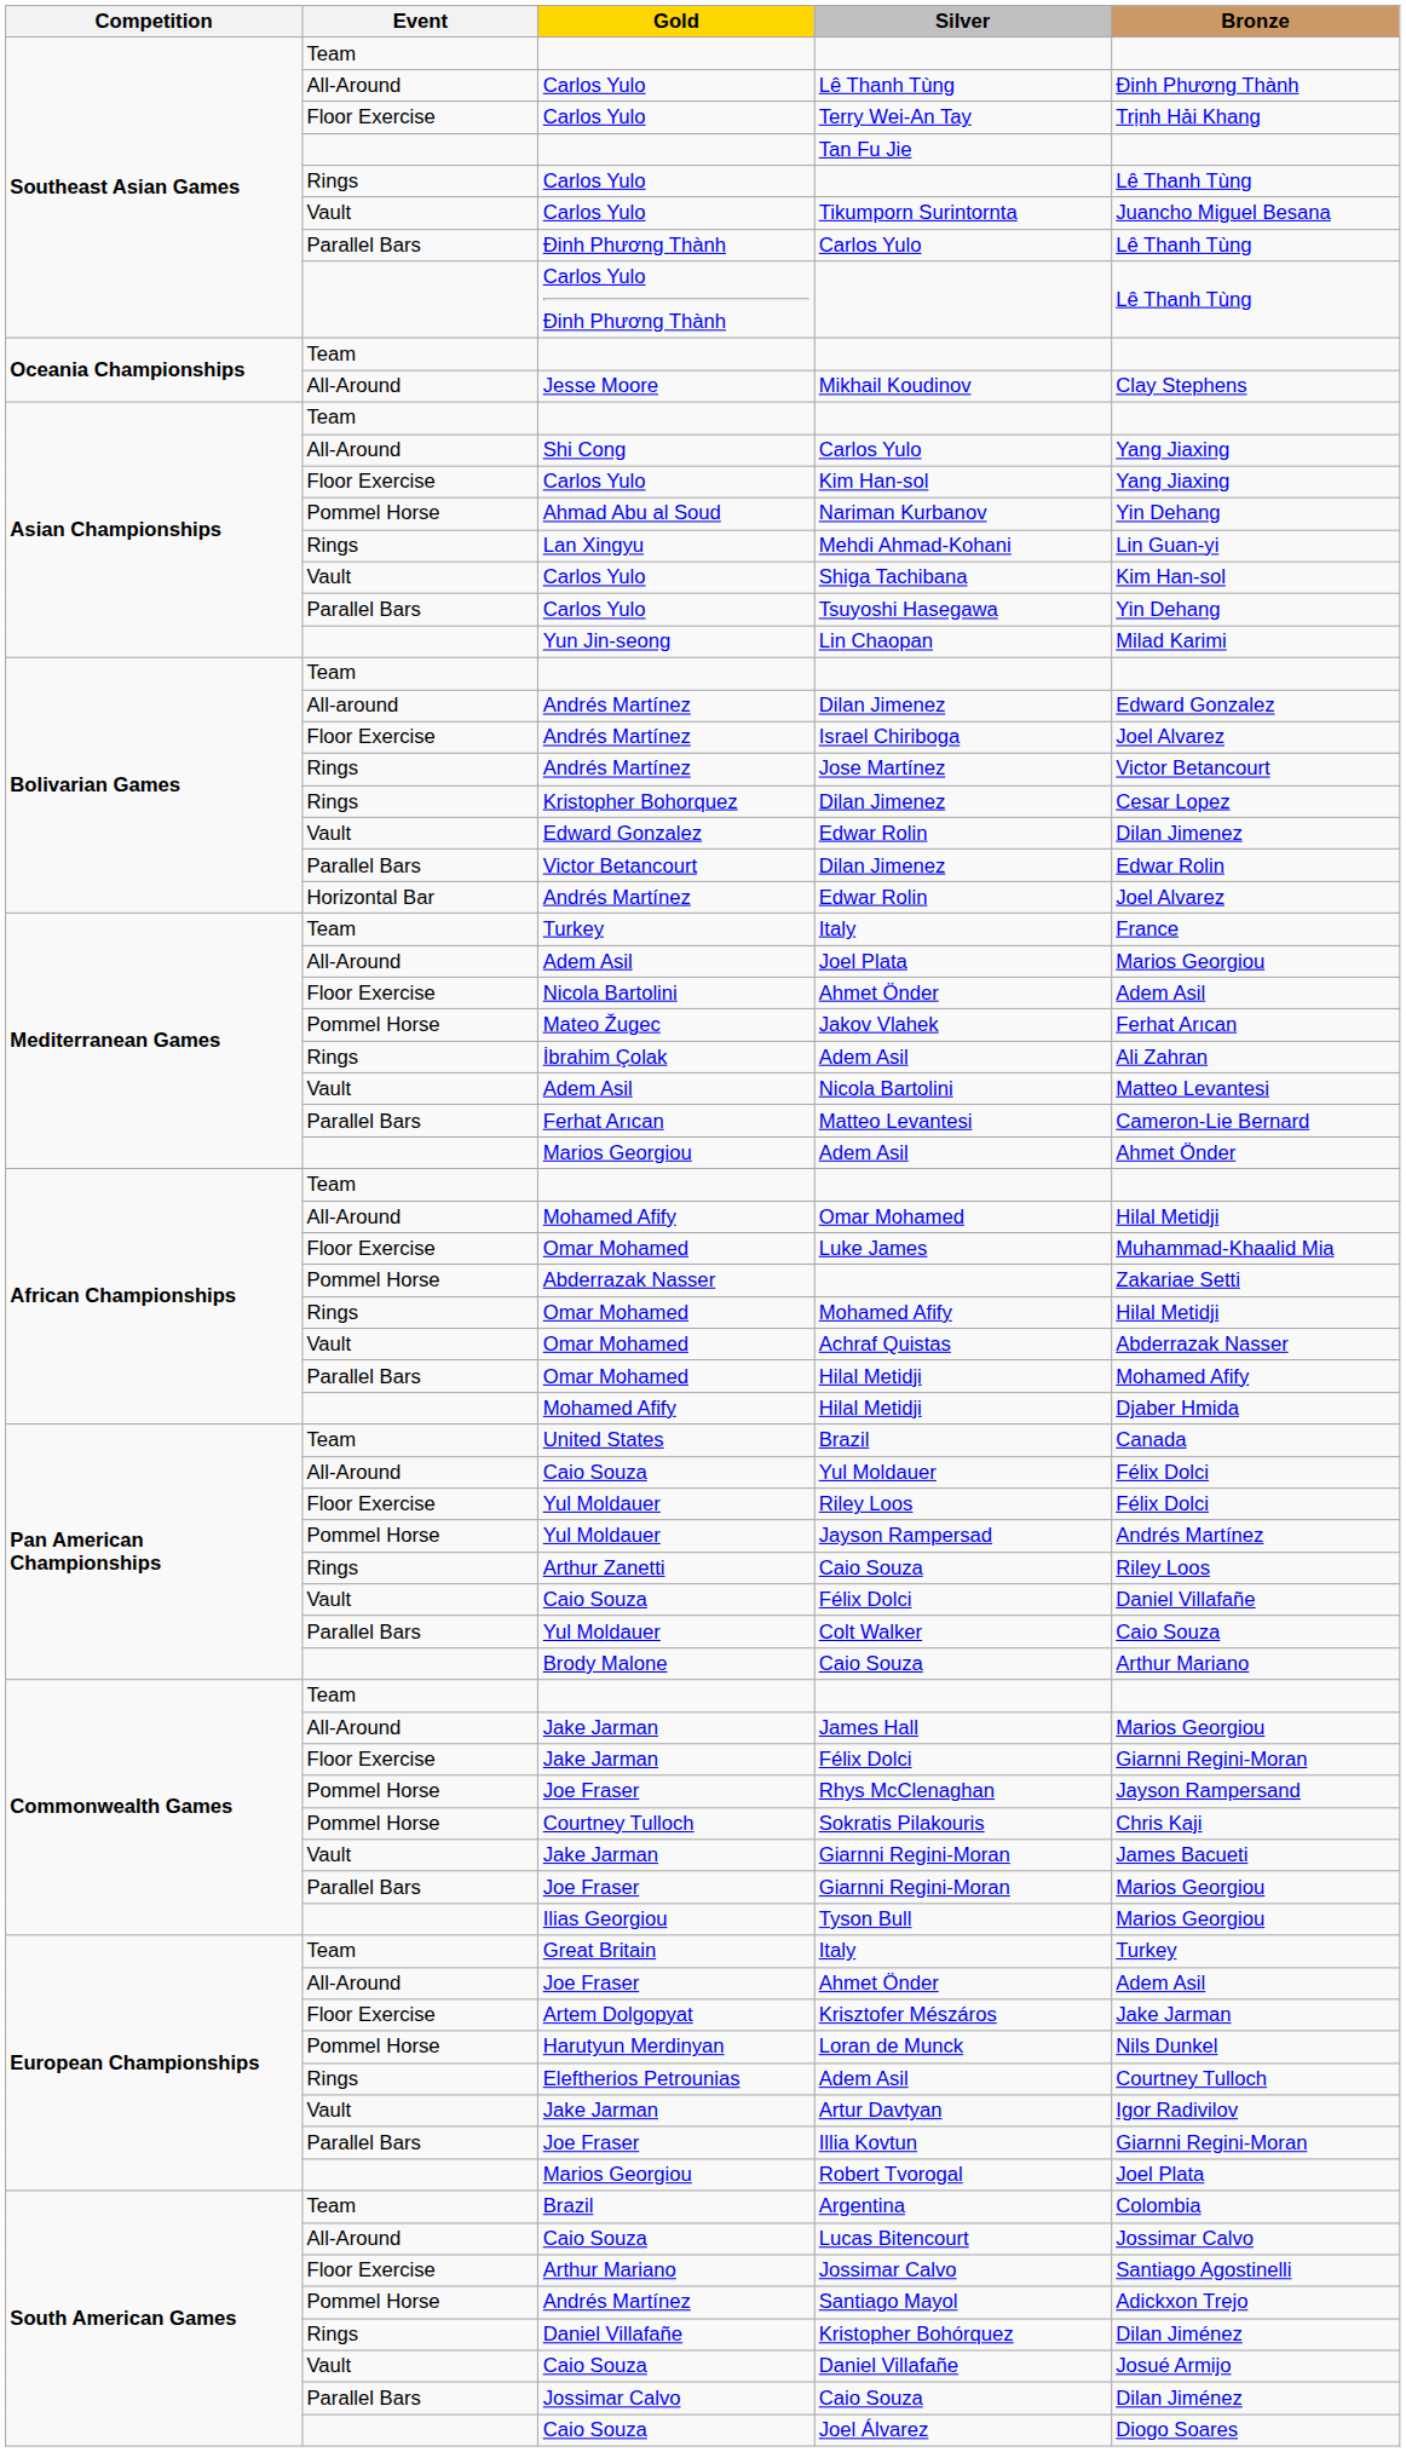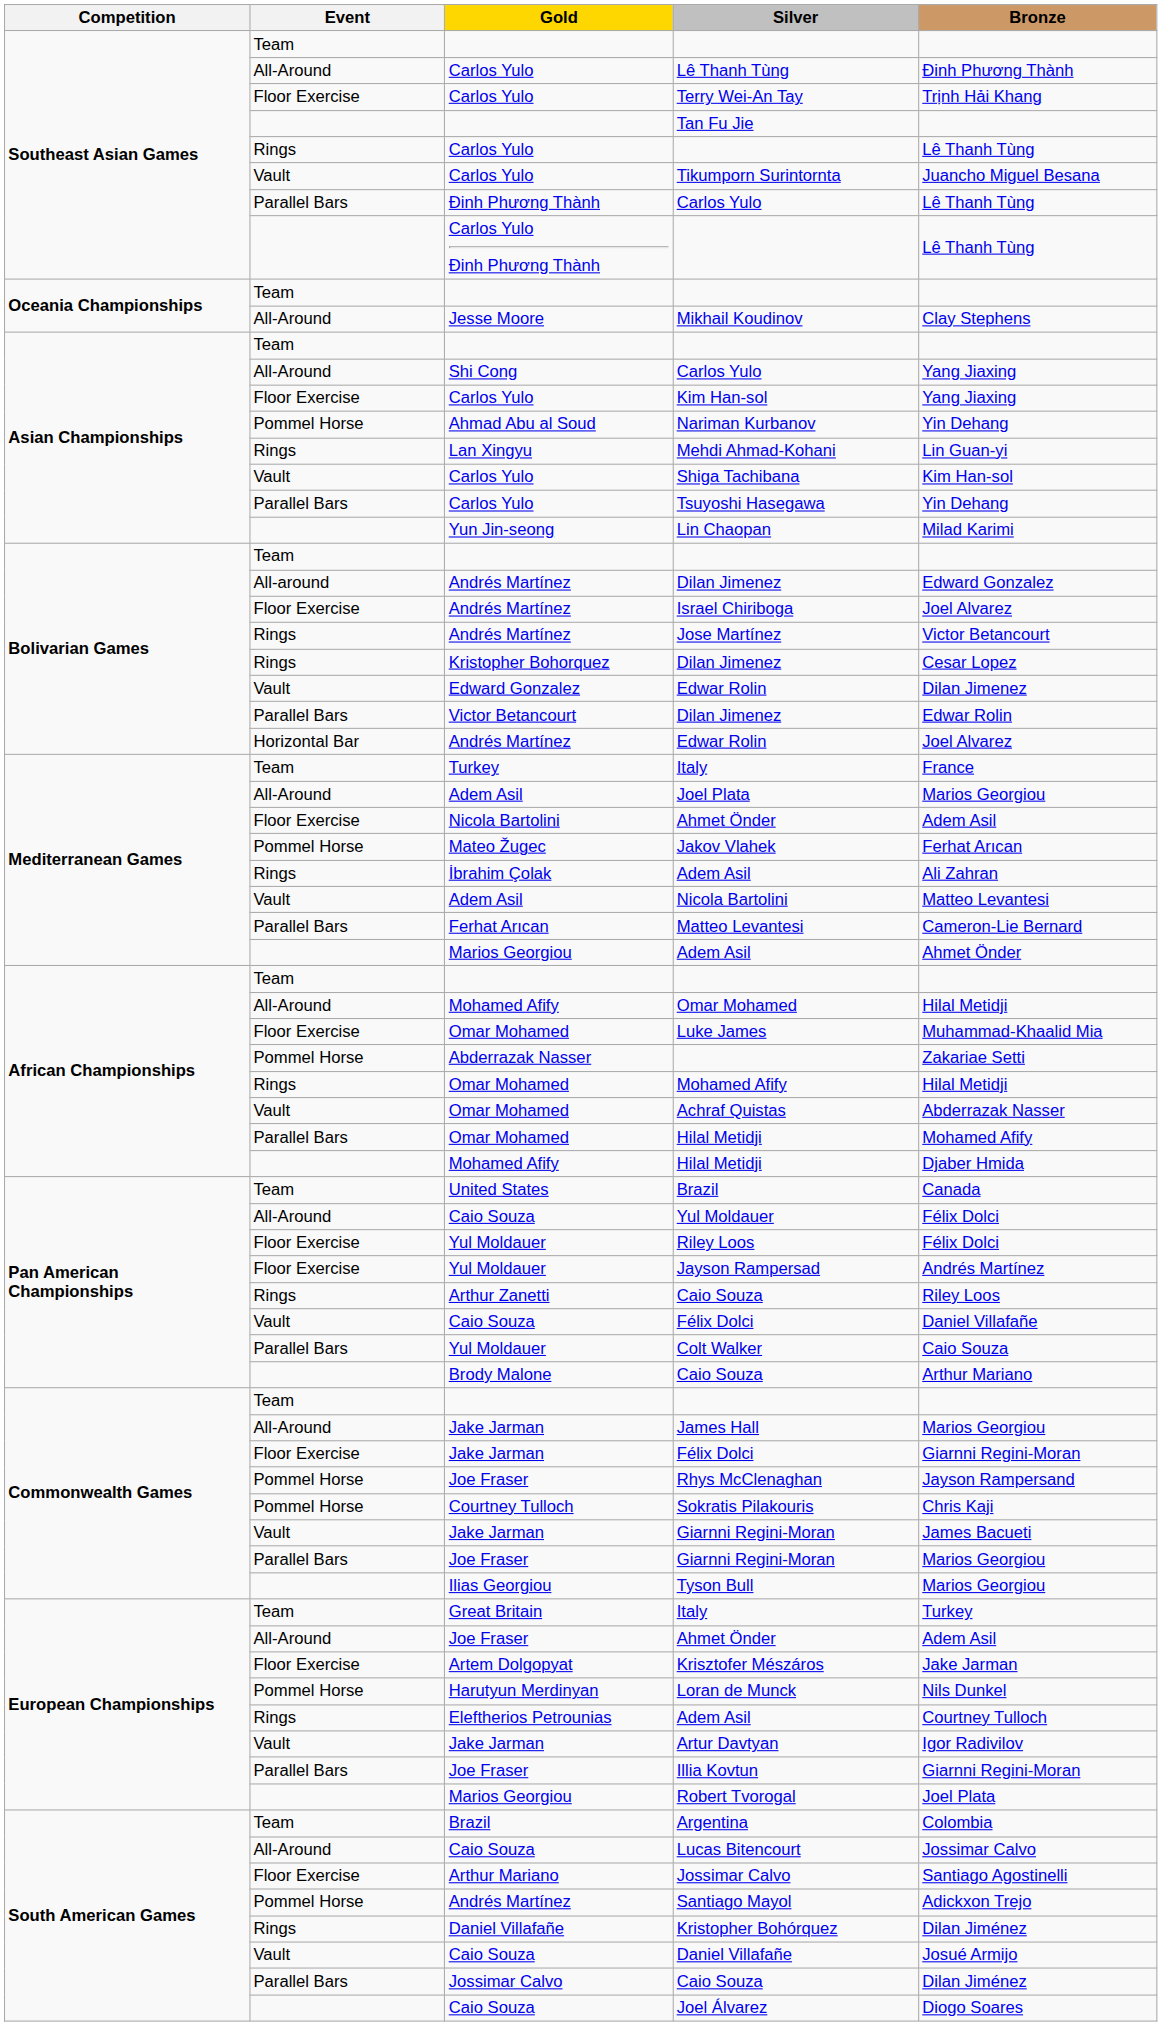 <table class="wikitable" style="width:70%;">
 <tr>
 <th style="text-align:center; width:5%;">Competition</th>
 <th style="text-align:center; width:5%;">Event</th>
 <td style="text-align:center; width:6%; background:gold;"><strong>Gold</strong></td>
 <td style="text-align:center; width:6%; background:silver;"><strong>Silver</strong></td>
 <td style="text-align:center; width:6%; background:#c96;"><strong>Bronze</strong></td>
 </tr>
 <tr>
 <td rowspan=8><strong>Southeast Asian Games</strong></td>
 <td>Team</td>
 <td></td>
 <td></td>
 <td></td>
 </tr>
 <tr>
 <td>All-Around</td>
 <td> <a href='#'>Carlos Yulo</a></td>
 <td> <a href='#'>Lê Thanh Tùng</a></td>
 <td> <a href='#'>Đinh Phương Thành</a></td>
 </tr>
 <tr>
 <td>Floor Exercise</td>
 <td> <a href='#'>Carlos Yulo</a></td>
 <td> <a href='#'>Terry Wei-An Tay</a></td>
 <td> <a href='#'>Trịnh Hải Khang</a></td>
 </tr>
 <tr>
 <td></td>
 <td></td>
 <td> <a href='#'>Tan Fu Jie</a></td>
 <td></td>
 </tr>
 <tr>
 <td>Rings</td>
 <td> <a href='#'>Carlos Yulo</a></td>
 <td></td>
 <td> <a href='#'>Lê Thanh Tùng</a></td>
 </tr>
 <tr>
 <td>Vault</td>
 <td> <a href='#'>Carlos Yulo</a></td>
 <td> <a href='#'>Tikumporn Surintornta</a></td>
 <td> <a href='#'>Juancho Miguel Besana</a></td>
 </tr>
 <tr>
 <td>Parallel Bars</td>
 <td> <a href='#'>Đinh Phương Thành</a></td>
 <td> <a href='#'>Carlos Yulo</a></td>
 <td> <a href='#'>Lê Thanh Tùng</a></td>
 </tr>
 <tr>
 <td></td>
 <td> <a href='#'>Carlos Yulo</a><hr> <a href='#'>Đinh Phương Thành</a></td>
 <td></td>
 <td> <a href='#'>Lê Thanh Tùng</a></td>
 </tr>
 <tr>
 <td rowspan=2><strong>Oceania Championships</strong></td>
 <td>Team</td>
 <td></td>
 <td></td>
 <td></td>
 </tr>
 <tr>
 <td>All-Around</td>
 <td> <a href='#'>Jesse Moore</a></td>
 <td> <a href='#'>Mikhail Koudinov</a></td>
 <td> <a href='#'>Clay Stephens</a></td>
 </tr>
 <tr>
 <td rowspan=8><strong>Asian Championships</strong></td>
 <td>Team</td>
 <td></td>
 <td></td>
 <td></td>
 </tr>
 <tr>
 <td>All-Around</td>
 <td> <a href='#'>Shi Cong</a></td>
 <td> <a href='#'>Carlos Yulo</a></td>
 <td> <a href='#'>Yang Jiaxing</a></td>
 </tr>
 <tr>
 <td>Floor Exercise</td>
 <td> <a href='#'>Carlos Yulo</a></td>
 <td> <a href='#'>Kim Han-sol</a></td>
 <td> <a href='#'>Yang Jiaxing</a></td>
 </tr>
 <tr>
 <td>Pommel Horse</td>
 <td> <a href='#'>Ahmad Abu al Soud</a></td>
 <td> <a href='#'>Nariman Kurbanov</a></td>
 <td> <a href='#'>Yin Dehang</a></td>
 </tr>
 <tr>
 <td>Rings</td>
 <td> <a href='#'>Lan Xingyu</a></td>
 <td> <a href='#'>Mehdi Ahmad-Kohani</a></td>
 <td> <a href='#'>Lin Guan-yi</a></td>
 </tr>
 <tr>
 <td>Vault</td>
 <td> <a href='#'>Carlos Yulo</a></td>
 <td> <a href='#'>Shiga Tachibana</a></td>
 <td> <a href='#'>Kim Han-sol</a></td>
 </tr>
 <tr>
 <td>Parallel Bars</td>
 <td> <a href='#'>Carlos Yulo</a></td>
 <td> <a href='#'>Tsuyoshi Hasegawa</a></td>
 <td> <a href='#'>Yin Dehang</a></td>
 </tr>
 <tr>
 <td></td>
 <td> <a href='#'>Yun Jin-seong</a></td>
 <td> <a href='#'>Lin Chaopan</a></td>
 <td> <a href='#'>Milad Karimi</a></td>
 </tr>
 <tr>
 <td rowspan="8"><strong>Bolivarian Games</strong></td>
 <td>Team</td>
 <td></td>
 <td></td>
 <td></td>
 </tr>
 <tr>
 <td>All-around</td>
 <td> <a href='#'>Andrés Martínez</a></td>
 <td> <a href='#'>Dilan Jimenez</a></td>
 <td> <a href='#'>Edward Gonzalez</a></td>
 </tr>
 <tr>
 <td>Floor Exercise</td>
 <td> <a href='#'>Andrés Martínez</a></td>
 <td> <a href='#'>Israel Chiriboga</a></td>
 <td> <a href='#'>Joel Alvarez</a></td>
 </tr>
 <tr>
 <td>Rings</td>
 <td> <a href='#'>Andrés Martínez</a></td>
 <td> <a href='#'>Jose Martínez</a></td>
 <td> <a href='#'>Victor Betancourt</a></td>
 </tr>
 <tr>
 <td>Rings</td>
 <td> <a href='#'>Kristopher Bohorquez</a></td>
 <td> <a href='#'>Dilan Jimenez</a></td>
 <td> <a href='#'>Cesar Lopez</a></td>
 </tr>
 <tr>
 <td>Vault</td>
 <td> <a href='#'>Edward Gonzalez</a></td>
 <td> <a href='#'>Edwar Rolin</a></td>
 <td> <a href='#'>Dilan Jimenez</a></td>
 </tr>
 <tr>
 <td>Parallel Bars</td>
 <td> <a href='#'>Victor Betancourt</a></td>
 <td> <a href='#'>Dilan Jimenez</a></td>
 <td> <a href='#'>Edwar Rolin</a></td>
 </tr>
 <tr>
 <td>Horizontal Bar</td>
 <td> <a href='#'>Andrés Martínez</a></td>
 <td> <a href='#'>Edwar Rolin</a></td>
 <td> <a href='#'>Joel Alvarez</a></td>
 </tr>
 <tr>
 <td rowspan=8><strong>Mediterranean Games</strong></td>
 <td>Team</td>
 <td> <a href='#'>Turkey</a></td>
 <td> <a href='#'>Italy</a></td>
 <td> <a href='#'>France</a></td>
 </tr>
 <tr>
 <td>All-Around</td>
 <td> <a href='#'>Adem Asil</a></td>
 <td> <a href='#'>Joel Plata</a></td>
 <td> <a href='#'>Marios Georgiou</a></td>
 </tr>
 <tr>
 <td>Floor Exercise</td>
 <td> <a href='#'>Nicola Bartolini</a></td>
 <td> <a href='#'>Ahmet Önder</a></td>
 <td> <a href='#'>Adem Asil</a></td>
 </tr>
 <tr>
 <td>Pommel Horse</td>
 <td> <a href='#'>Mateo Žugec</a></td>
 <td> <a href='#'>Jakov Vlahek</a></td>
 <td> <a href='#'>Ferhat Arıcan</a></td>
 </tr>
 <tr>
 <td>Rings</td>
 <td> <a href='#'>İbrahim Çolak</a></td>
 <td> <a href='#'>Adem Asil</a></td>
 <td> <a href='#'>Ali Zahran</a></td>
 </tr>
 <tr>
 <td>Vault</td>
 <td> <a href='#'>Adem Asil</a></td>
 <td> <a href='#'>Nicola Bartolini</a></td>
 <td> <a href='#'>Matteo Levantesi</a></td>
 </tr>
 <tr>
 <td>Parallel Bars</td>
 <td> <a href='#'>Ferhat Arıcan</a></td>
 <td> <a href='#'>Matteo Levantesi</a></td>
 <td> <a href='#'>Cameron-Lie Bernard</a></td>
 </tr>
 <tr>
 <td></td>
 <td> <a href='#'>Marios Georgiou</a></td>
 <td> <a href='#'>Adem Asil</a></td>
 <td> <a href='#'>Ahmet Önder</a></td>
 </tr>
 <tr>
 <td rowspan=8><strong>African Championships</strong></td>
 <td>Team</td>
 <td></td>
 <td></td>
 <td></td>
 </tr>
 <tr>
 <td>All-Around</td>
 <td> <a href='#'>Mohamed Afify</a></td>
 <td> <a href='#'>Omar Mohamed</a></td>
 <td> <a href='#'>Hilal Metidji</a></td>
 </tr>
 <tr>
 <td>Floor Exercise</td>
 <td> <a href='#'>Omar Mohamed</a></td>
 <td> <a href='#'>Luke James</a></td>
 <td> <a href='#'>Muhammad-Khaalid Mia</a></td>
 </tr>
 <tr>
 <td>Pommel Horse</td>
 <td> <a href='#'>Abderrazak Nasser</a></td>
 <td></td>
 <td> <a href='#'>Zakariae Setti</a></td>
 </tr>
 <tr>
 <td>Rings</td>
 <td> <a href='#'>Omar Mohamed</a></td>
 <td> <a href='#'>Mohamed Afify</a></td>
 <td> <a href='#'>Hilal Metidji</a></td>
 </tr>
 <tr>
 <td>Vault</td>
 <td> <a href='#'>Omar Mohamed</a></td>
 <td> <a href='#'>Achraf Quistas</a></td>
 <td> <a href='#'>Abderrazak Nasser</a></td>
 </tr>
 <tr>
 <td>Parallel Bars</td>
 <td> <a href='#'>Omar Mohamed</a></td>
 <td> <a href='#'>Hilal Metidji</a></td>
 <td> <a href='#'>Mohamed Afify</a></td>
 </tr>
 <tr>
 <td></td>
 <td> <a href='#'>Mohamed Afify</a></td>
 <td> <a href='#'>Hilal Metidji</a></td>
 <td> <a href='#'>Djaber Hmida</a></td>
 </tr>
 <tr>
 <td rowspan=8><strong>Pan American Championships</strong></td>
 <td>Team</td>
 <td> <a href='#'>United States</a></td>
 <td> <a href='#'>Brazil</a></td>
 <td> <a href='#'>Canada</a></td>
 </tr>
 <tr>
 <td>All-Around</td>
 <td> <a href='#'>Caio Souza</a></td>
 <td> <a href='#'>Yul Moldauer</a></td>
 <td> <a href='#'>Félix Dolci</a></td>
 </tr>
 <tr>
 <td>Floor Exercise</td>
 <td> <a href='#'>Yul Moldauer</a></td>
 <td> <a href='#'>Riley Loos</a></td>
 <td> <a href='#'>Félix Dolci</a></td>
 </tr>
 <tr>
-<td>Pommel Horse</td>
+<td>Floor Exercise</td>
 <td> <a href='#'>Yul Moldauer</a></td>
 <td> <a href='#'>Jayson Rampersad</a></td>
 <td> <a href='#'>Andrés Martínez</a></td>
 </tr>
 <tr>
 <td>Rings</td>
 <td> <a href='#'>Arthur Zanetti</a></td>
 <td> <a href='#'>Caio Souza</a></td>
 <td> <a href='#'>Riley Loos</a></td>
 </tr>
 <tr>
 <td>Vault</td>
 <td> <a href='#'>Caio Souza</a></td>
 <td> <a href='#'>Félix Dolci</a></td>
 <td> <a href='#'>Daniel Villafañe</a></td>
 </tr>
 <tr>
 <td>Parallel Bars</td>
 <td> <a href='#'>Yul Moldauer</a></td>
 <td> <a href='#'>Colt Walker</a></td>
 <td> <a href='#'>Caio Souza</a></td>
 </tr>
 <tr>
 <td></td>
 <td> <a href='#'>Brody Malone</a></td>
 <td> <a href='#'>Caio Souza</a></td>
 <td> <a href='#'>Arthur Mariano</a></td>
 </tr>
 <tr>
 <td rowspan=8><strong>Commonwealth Games</strong></td>
 <td>Team</td>
 <td></td>
 <td></td>
 <td></td>
 </tr>
 <tr>
 <td>All-Around</td>
 <td> <a href='#'>Jake Jarman</a></td>
 <td> <a href='#'>James Hall</a></td>
 <td> <a href='#'>Marios Georgiou</a></td>
 </tr>
 <tr>
 <td>Floor Exercise</td>
 <td> <a href='#'>Jake Jarman</a></td>
 <td> <a href='#'>Félix Dolci</a></td>
 <td> <a href='#'>Giarnni Regini-Moran</a></td>
 </tr>
 <tr>
 <td>Pommel Horse</td>
 <td> <a href='#'>Joe Fraser</a></td>
 <td> <a href='#'>Rhys McClenaghan</a></td>
 <td> <a href='#'>Jayson Rampersand</a></td>
 </tr>
 <tr>
 <td>Pommel Horse</td>
 <td> <a href='#'>Courtney Tulloch</a></td>
 <td> <a href='#'>Sokratis Pilakouris</a></td>
 <td> <a href='#'>Chris Kaji</a></td>
 </tr>
 <tr>
 <td>Vault</td>
 <td> <a href='#'>Jake Jarman</a></td>
 <td> <a href='#'>Giarnni Regini-Moran</a></td>
 <td> <a href='#'>James Bacueti</a></td>
 </tr>
 <tr>
 <td>Parallel Bars</td>
 <td> <a href='#'>Joe Fraser</a></td>
 <td> <a href='#'>Giarnni Regini-Moran</a></td>
 <td> <a href='#'>Marios Georgiou</a></td>
 </tr>
 <tr>
 <td></td>
 <td> <a href='#'>Ilias Georgiou</a></td>
 <td> <a href='#'>Tyson Bull</a></td>
 <td> <a href='#'>Marios Georgiou</a></td>
 </tr>
 <tr>
 <td rowspan=8><strong>European Championships</strong></td>
 <td>Team</td>
 <td> <a href='#'>Great Britain</a></td>
 <td> <a href='#'>Italy</a></td>
 <td> <a href='#'>Turkey</a></td>
 </tr>
 <tr>
 <td>All-Around</td>
 <td> <a href='#'>Joe Fraser</a></td>
 <td> <a href='#'>Ahmet Önder</a></td>
 <td> <a href='#'>Adem Asil</a></td>
 </tr>
 <tr>
 <td>Floor Exercise</td>
 <td> <a href='#'>Artem Dolgopyat</a></td>
 <td> <a href='#'>Krisztofer Mészáros</a></td>
 <td> <a href='#'>Jake Jarman</a></td>
 </tr>
 <tr>
 <td>Pommel Horse</td>
 <td> <a href='#'>Harutyun Merdinyan</a></td>
 <td> <a href='#'>Loran de Munck</a></td>
 <td> <a href='#'>Nils Dunkel</a></td>
 </tr>
 <tr>
 <td>Rings</td>
 <td> <a href='#'>Eleftherios Petrounias</a></td>
 <td> <a href='#'>Adem Asil</a></td>
 <td> <a href='#'>Courtney Tulloch</a></td>
 </tr>
 <tr>
 <td>Vault</td>
 <td> <a href='#'>Jake Jarman</a></td>
 <td> <a href='#'>Artur Davtyan</a></td>
 <td> <a href='#'>Igor Radivilov</a></td>
 </tr>
 <tr>
 <td>Parallel Bars</td>
 <td> <a href='#'>Joe Fraser</a></td>
 <td> <a href='#'>Illia Kovtun</a></td>
 <td> <a href='#'>Giarnni Regini-Moran</a></td>
 </tr>
 <tr>
 <td></td>
 <td> <a href='#'>Marios Georgiou</a></td>
 <td> <a href='#'>Robert Tvorogal</a></td>
 <td> <a href='#'>Joel Plata</a></td>
 </tr>
 <tr>
 <td rowspan=8><strong>South American Games</strong></td>
 <td>Team</td>
 <td> <a href='#'>Brazil</a></td>
 <td> <a href='#'>Argentina</a></td>
 <td> <a href='#'>Colombia</a></td>
 </tr>
 <tr>
 <td>All-Around</td>
 <td> <a href='#'>Caio Souza</a></td>
 <td> <a href='#'>Lucas Bitencourt</a></td>
 <td> <a href='#'>Jossimar Calvo</a></td>
 </tr>
 <tr>
 <td>Floor Exercise</td>
 <td> <a href='#'>Arthur Mariano</a></td>
 <td> <a href='#'>Jossimar Calvo</a></td>
 <td> <a href='#'>Santiago Agostinelli</a></td>
 </tr>
 <tr>
 <td>Pommel Horse</td>
 <td> <a href='#'>Andrés Martínez</a></td>
 <td> <a href='#'>Santiago Mayol</a></td>
 <td> <a href='#'>Adickxon Trejo</a></td>
 </tr>
 <tr>
 <td>Rings</td>
 <td> <a href='#'>Daniel Villafañe</a></td>
 <td> <a href='#'>Kristopher Bohórquez</a></td>
 <td> <a href='#'>Dilan Jiménez</a></td>
 </tr>
 <tr>
 <td>Vault</td>
 <td> <a href='#'>Caio Souza</a></td>
 <td> <a href='#'>Daniel Villafañe</a></td>
 <td> <a href='#'>Josué Armijo</a></td>
 </tr>
 <tr>
 <td>Parallel Bars</td>
 <td> <a href='#'>Jossimar Calvo</a></td>
 <td> <a href='#'>Caio Souza</a></td>
 <td> <a href='#'>Dilan Jiménez</a></td>
 </tr>
 <tr>
 <td></td>
 <td> <a href='#'>Caio Souza</a></td>
 <td> <a href='#'>Joel Álvarez</a></td>
 <td> <a href='#'>Diogo Soares</a></td>
 </tr>
 </table>
